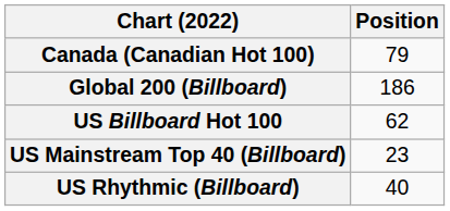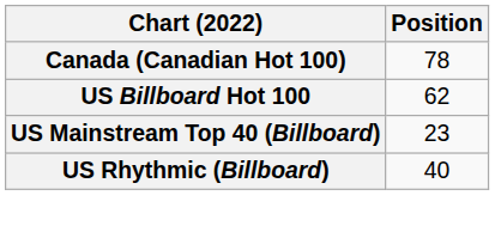 <table class="wikitable sortable plainrowheaders" style="text-align:center">
 <tr>
 <th scope="col">Chart (2022)</th>
 <th scope="col">Position</th>
 </tr>
 <tr>
 <th scope="row">Canada (Canadian Hot 100)</th>
-<td>79</td>
-</tr>
-<tr>
-<th scope="row">Global 200 (<em>Billboard</em>)</th>
-<td>186</td>
+<td>78</td>
 </tr>
 <tr>
 <th scope="row">US <em>Billboard</em> Hot 100</th>
 <td>62</td>
 </tr>
 <tr>
 <th scope="row">US Mainstream Top 40 (<em>Billboard</em>)</th>
 <td>23</td>
 </tr>
 <tr>
 <th scope="row">US Rhythmic (<em>Billboard</em>)</th>
 <td>40</td>
 </tr>
 </table>
